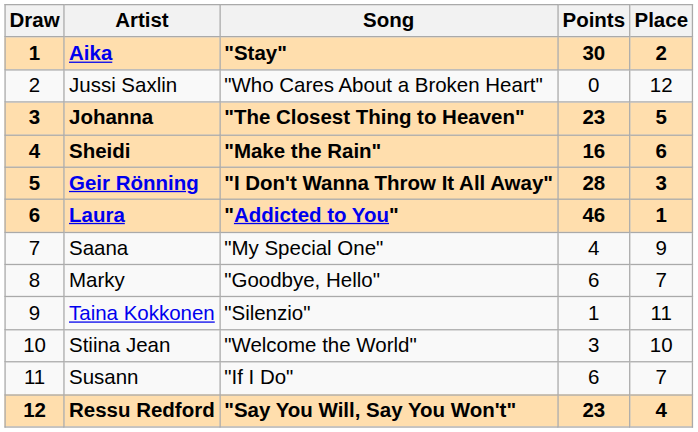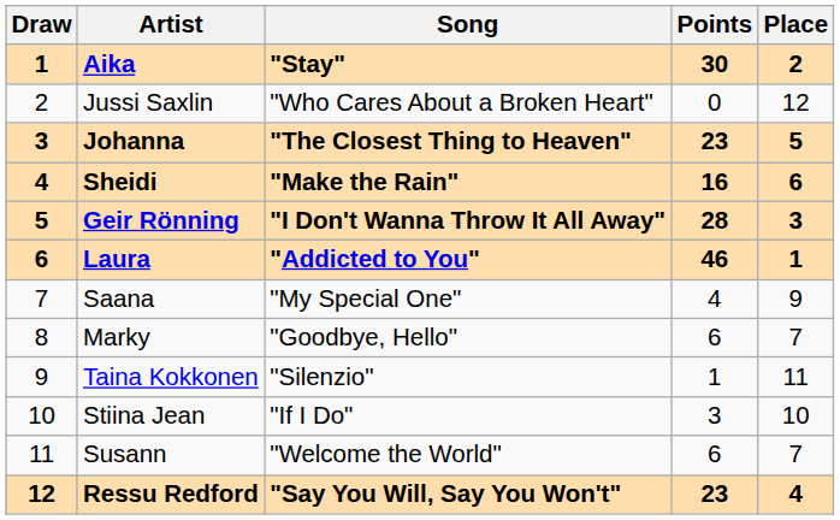 <table class="sortable wikitable" style="margin: 1em auto 1em auto; text-align:center;">
 <tr>
 <th>Draw</th>
 <th>Artist</th>
 <th>Song</th>
 <th>Points</th>
 <th>Place</th>
 </tr>
 <tr style="background:navajowhite; font-weight:bold;">
 <td>1</td>
 <td align="left"><a href='#'>Aika</a></td>
 <td align="left">"Stay"</td>
 <td>30</td>
 <td>2</td>
 </tr>
 <tr>
 <td>2</td>
 <td align="left">Jussi Saxlin</td>
 <td align="left">"Who Cares About a Broken Heart"</td>
 <td>0</td>
 <td>12</td>
 </tr>
 <tr style="background:navajowhite; font-weight:bold;">
 <td>3</td>
 <td align="left">Johanna</td>
 <td align="left">"The Closest Thing to Heaven"</td>
 <td>23</td>
 <td>5</td>
 </tr>
 <tr style="background:navajowhite; font-weight:bold;">
 <td>4</td>
 <td align="left">Sheidi</td>
 <td align="left">"Make the Rain"</td>
 <td>16</td>
 <td>6</td>
 </tr>
 <tr style="background:navajowhite; font-weight:bold;">
 <td>5</td>
 <td align="left"><a href='#'>Geir Rönning</a></td>
 <td align="left">"I Don't Wanna Throw It All Away"</td>
 <td>28</td>
 <td>3</td>
 </tr>
 <tr style="background:navajowhite; font-weight:bold;">
 <td>6</td>
 <td align="left"><a href='#'>Laura</a></td>
 <td align="left">"<a href='#'>Addicted to You</a>"</td>
 <td>46</td>
 <td>1</td>
 </tr>
 <tr>
 <td>7</td>
 <td align="left">Saana</td>
 <td align="left">"My Special One"</td>
 <td>4</td>
 <td>9</td>
 </tr>
 <tr>
 <td>8</td>
 <td align="left">Marky</td>
 <td align="left">"Goodbye, Hello"</td>
 <td>6</td>
 <td>7</td>
 </tr>
 <tr>
 <td>9</td>
 <td align="left"><a href='#'>Taina Kokkonen</a></td>
 <td align="left">"Silenzio"</td>
 <td>1</td>
 <td>11</td>
 </tr>
 <tr>
 <td>10</td>
 <td align="left">Stiina Jean</td>
-<td align="left">"Welcome the World"</td>
+<td align="left">"If I Do"</td>
 <td>3</td>
 <td>10</td>
 </tr>
 <tr>
 <td>11</td>
 <td align="left">Susann</td>
-<td align="left">"If I Do"</td>
+<td align="left">"Welcome the World"</td>
 <td>6</td>
 <td>7</td>
 </tr>
 <tr style="background:navajowhite; font-weight:bold;">
 <td>12</td>
 <td align="left">Ressu Redford</td>
 <td align="left">"Say You Will, Say You Won't"</td>
 <td>23</td>
 <td>4</td>
 </tr>
 </table>
